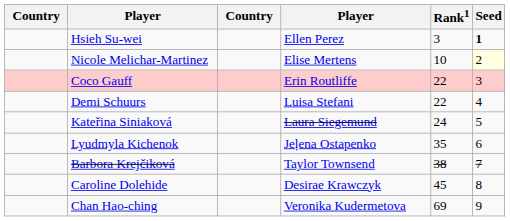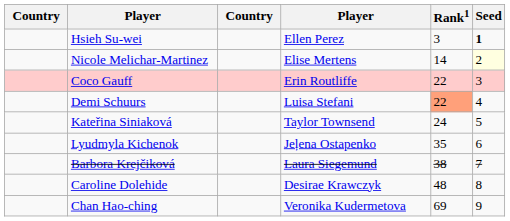 <table class="sortable wikitable">
 <tr>
 <th width="70">Country</th>
 <th width="175">Player</th>
 <th width="70">Country</th>
 <th width="175">Player</th>
 <th>Rank<sup>1</sup></th>
 <th>Seed</th>
 </tr>
 <tr>
 <td></td>
 <td><a href='#'>Hsieh Su-wei</a></td>
 <td></td>
 <td><a href='#'>Ellen Perez</a></td>
 <td>3</td>
 <td><strong>1</strong></td>
 </tr>
 <tr>
 <td></td>
 <td><a href='#'>Nicole Melichar-Martinez</a></td>
 <td></td>
 <td><a href='#'>Elise Mertens</a></td>
-<td>10</td>
+<td>14</td>
 <td style="background: lightyellow;">2</td>
 </tr>
 <tr bgcolor=#fcc>
 <td></td>
 <td><a href='#'>Coco Gauff</a></td>
 <td></td>
 <td><a href='#'>Erin Routliffe</a></td>
 <td>22</td>
 <td>3</td>
 </tr>
 <tr>
 <td></td>
 <td><a href='#'>Demi Schuurs</a></td>
 <td></td>
 <td><a href='#'>Luisa Stefani</a></td>
-<td>22</td>
+<td style="background: lightsalmon;">22</td>
 <td>4</td>
 </tr>
 <tr>
 <td></td>
 <td><a href='#'>Kateřina Siniaková</a></td>
 <td></td>
-<td><s><a href='#'>Laura Siegemund</a></s></td>
+<td><a href='#'>Taylor Townsend</a></td>
 <td>24</td>
 <td>5</td>
 </tr>
 <tr>
 <td></td>
 <td><a href='#'>Lyudmyla Kichenok</a></td>
 <td></td>
 <td><a href='#'>Jeļena Ostapenko</a></td>
 <td>35</td>
 <td>6</td>
 </tr>
 <tr>
 <td><s></s></td>
 <td><s><a href='#'>Barbora Krejčiková</a></s></td>
 <td><s></s></td>
-<td><a href='#'>Taylor Townsend</a></td>
+<td><s><a href='#'>Laura Siegemund</a></s></td>
 <td><s>38</s></td>
 <td><s>7</s></td>
 </tr>
 <tr>
 <td></td>
 <td><a href='#'>Caroline Dolehide</a></td>
 <td></td>
 <td><a href='#'>Desirae Krawczyk</a></td>
-<td>45</td>
+<td>48</td>
 <td>8</td>
 </tr>
 <tr>
 <td></td>
 <td><a href='#'>Chan Hao-ching</a></td>
 <td></td>
 <td><a href='#'>Veronika Kudermetova</a></td>
 <td>69</td>
 <td>9</td>
 </tr>
 </table>
